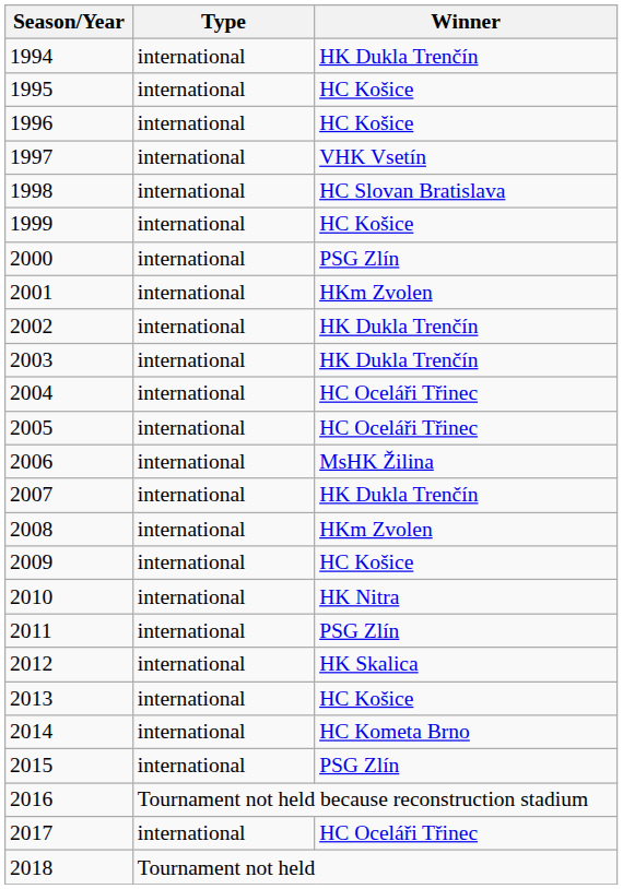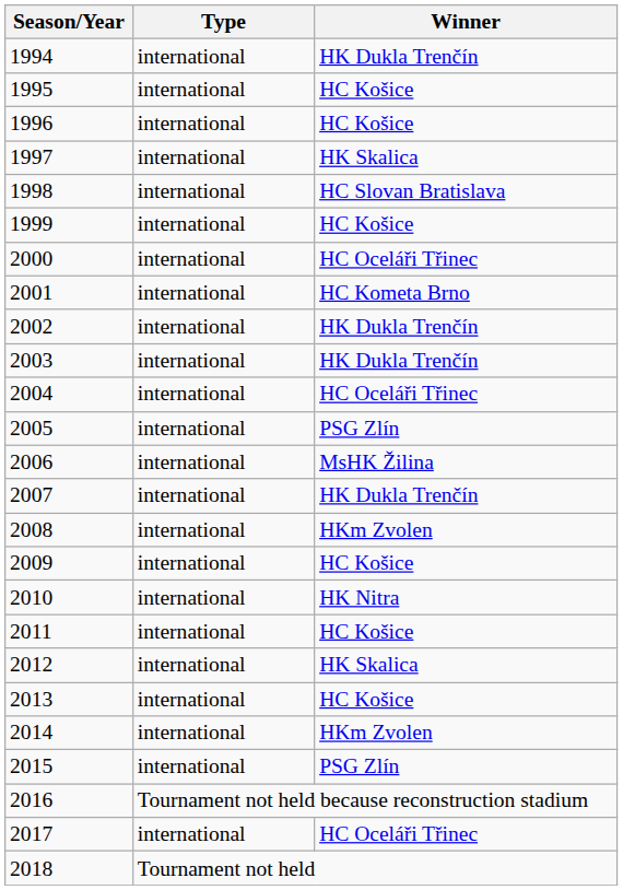 <table class="wikitable"  style="width: 460px;">
 <tr bgcolor=#efefef>
 <th>Season/Year</th>
 <th>Type</th>
 <th>Winner</th>
 </tr>
 <tr>
 <td>1994</td>
 <td>international</td>
 <td>   	<a href='#'>HK Dukla Trenčín</a></td>
 </tr>
 <tr>
 <td>1995</td>
 <td>international</td>
 <td>   	<a href='#'>HC Košice</a></td>
 </tr>
 <tr>
 <td>1996</td>
 <td>international</td>
 <td>   	<a href='#'>HC Košice</a></td>
 </tr>
 <tr>
 <td>1997</td>
 <td>international</td>
-<td>   	<a href='#'>VHK Vsetín</a></td>
+<td>   	<a href='#'>HK Skalica</a></td>
 </tr>
 <tr>
 <td>1998</td>
 <td>international</td>
 <td>  	<a href='#'>HC Slovan Bratislava</a></td>
 </tr>
 <tr>
 <td>1999</td>
 <td>international</td>
 <td>        <a href='#'>HC Košice</a></td>
 </tr>
 <tr>
 <td>2000</td>
 <td>international</td>
-<td>   	<a href='#'>PSG Zlín</a></td>
+<td>   	<a href='#'>HC Oceláři Třinec</a></td>
 </tr>
 <tr>
 <td>2001</td>
 <td>international</td>
-<td>  	<a href='#'>HKm Zvolen</a></td>
+<td>        <a href='#'>HC Kometa Brno</a></td>
 </tr>
 <tr>
 <td>2002</td>
 <td>international</td>
 <td>   	<a href='#'>HK Dukla Trenčín</a></td>
 </tr>
 <tr>
 <td>2003</td>
 <td>international</td>
 <td>   	<a href='#'>HK Dukla Trenčín</a></td>
 </tr>
 <tr>
 <td>2004</td>
 <td>international</td>
 <td>   	<a href='#'>HC Oceláři Třinec</a></td>
 </tr>
 <tr>
 <td>2005</td>
 <td>international</td>
-<td>   	<a href='#'>HC Oceláři Třinec</a></td>
+<td>   	<a href='#'>PSG Zlín</a></td>
 </tr>
 <tr>
 <td>2006</td>
 <td>international</td>
 <td>   	<a href='#'>MsHK Žilina</a></td>
 </tr>
 <tr>
 <td>2007</td>
 <td>international</td>
 <td>   	<a href='#'>HK Dukla Trenčín</a></td>
 </tr>
 <tr>
 <td>2008</td>
 <td>international</td>
 <td>   	<a href='#'>HKm Zvolen</a></td>
 </tr>
 <tr>
 <td>2009</td>
 <td>international</td>
 <td>   	<a href='#'>HC Košice</a></td>
 </tr>
 <tr>
 <td>2010</td>
 <td>international</td>
 <td>   	<a href='#'>HK Nitra</a></td>
 </tr>
 <tr>
 <td>2011</td>
 <td>international</td>
-<td>   	<a href='#'>PSG Zlín</a></td>
+<td>   	<a href='#'>HC Košice</a></td>
 </tr>
 <tr>
 <td>2012</td>
 <td>international</td>
 <td>   	<a href='#'>HK Skalica</a></td>
 </tr>
 <tr>
 <td>2013</td>
 <td>international</td>
 <td>        <a href='#'>HC Košice</a></td>
 </tr>
 <tr>
 <td>2014</td>
 <td>international</td>
-<td>        <a href='#'>HC Kometa Brno</a></td>
+<td>  	<a href='#'>HKm Zvolen</a></td>
 </tr>
 <tr>
 <td>2015</td>
 <td>international</td>
 <td>   	<a href='#'>PSG Zlín</a></td>
 </tr>
 <tr>
 <td>2016</td>
 <td colspan=2>Tournament not held because reconstruction stadium</td>
 </tr>
 <tr>
 <td>2017</td>
 <td>international</td>
 <td>   	<a href='#'>HC Oceláři Třinec</a></td>
 </tr>
 <tr>
 <td>2018</td>
 <td colspan=2>Tournament not held</td>
 </tr>
 </table>
